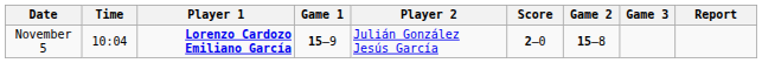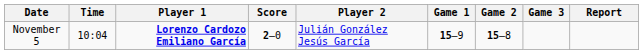 <table class="wikitable" style="font-size:90%; text-align:center">
 <tr>
 <th width="70">Date</th>
 <th width="50">Time</th>
 <th width="150">Player 1</th>
+<th width="50">Score</th>
+<th width="150">Player 2</th>
 <th width="50">Game 1</th>
-<th width="150">Player 2</th>
-<th width="50">Score</th>
 <th width="50">Game 2</th>
 <th width="50">Game 3</th>
 <th width="75">Report</th>
 </tr>
 <tr>
 <td>November 5</td>
 <td>10:04</td>
 <td align="right"><strong><a href='#'>Lorenzo Cardozo</a> <br><a href='#'>Emiliano García</a> </strong></td>
+<td><strong>2</strong>–0</td>
+<td align="left"> <a href='#'>Julián González</a><br> <a href='#'>Jesús García</a></td>
 <td><strong>15</strong>–9</td>
-<td align="left"> <a href='#'>Julián González</a><br> <a href='#'>Jesús García</a></td>
-<td><strong>2</strong>–0</td>
 <td><strong>15</strong>–8</td>
 <td></td>
 <td></td>
 </tr>
 </table>
